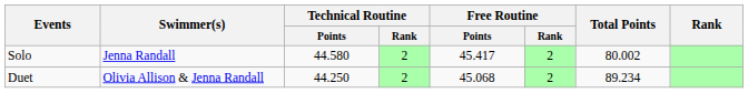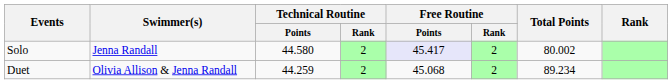 <table class=wikitable style="font-size:90%">
 <tr>
 <th rowspan="2" style="width:100px;">Events</th>
 <th rowspan="2" style="width:200px;">Swimmer(s)</th>
 <th colspan="2" style="width:150px;">Technical Routine</th>
 <th colspan="2" style="width:150px;">Free Routine</th>
 <th rowspan="2" style="width:100px;">Total Points</th>
 <th rowspan="2" style="width:75px;">Rank</th>
 </tr>
 <tr>
 <th style="line-height:1em; width:100px;"><small>Points</small></th>
 <th style="line-height:1em; width:50px;"><small>Rank</small></th>
 <th style="line-height:1em; width:100px;"><small>Points</small></th>
 <th style="line-height:1em; width:50px;"><small>Rank</small></th>
 </tr>
 <tr>
 <td>Solo</td>
 <td><a href='#'>Jenna Randall</a></td>
 <td style="text-align:center;">44.580</td>
 <td style="text-align:center; background:#afa;">2</td>
-<td style="text-align:center;">45.417</td>
+<td style="background: lavender; text-align:center;">45.417</td>
 <td style="text-align:center; background:#afa;">2</td>
 <td style="text-align:center;">80.002</td>
 <td style="text-align:center; background:#afa;"></td>
 </tr>
 <tr>
 <td>Duet</td>
 <td><a href='#'>Olivia Allison</a> & <a href='#'>Jenna Randall</a></td>
-<td style="text-align:center;">44.250</td>
+<td style="text-align:center;">44.259</td>
 <td style="text-align:center; background:#afa;">2</td>
 <td style="text-align:center;">45.068</td>
 <td style="text-align:center; background:#afa;">2</td>
 <td style="text-align:center;">89.234</td>
 <td style="text-align:center; background:#afa;"></td>
 </tr>
 </table>
